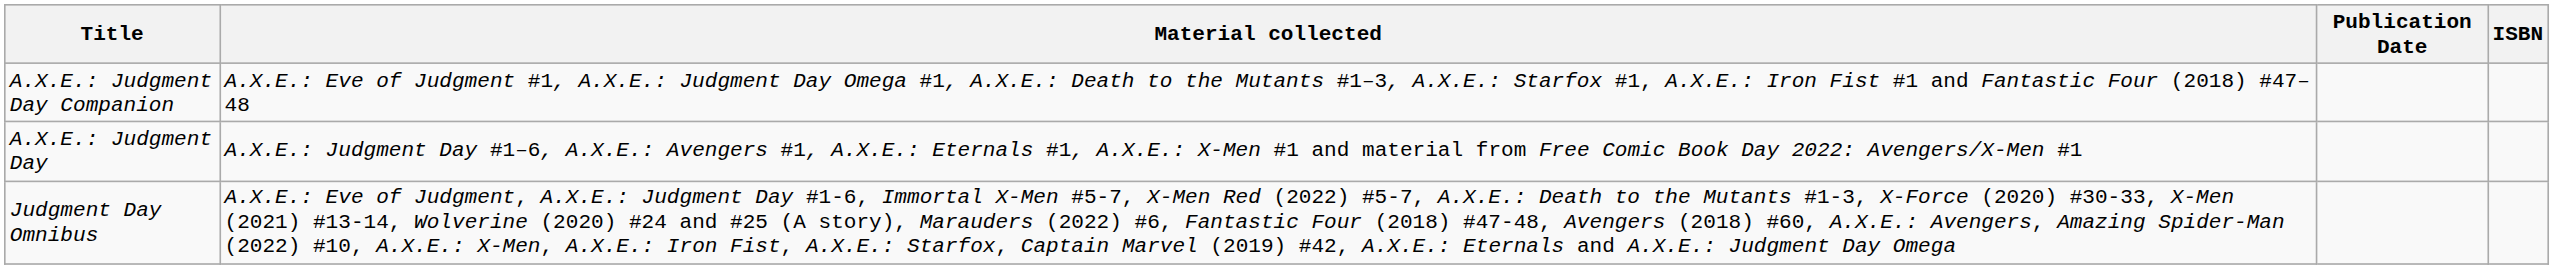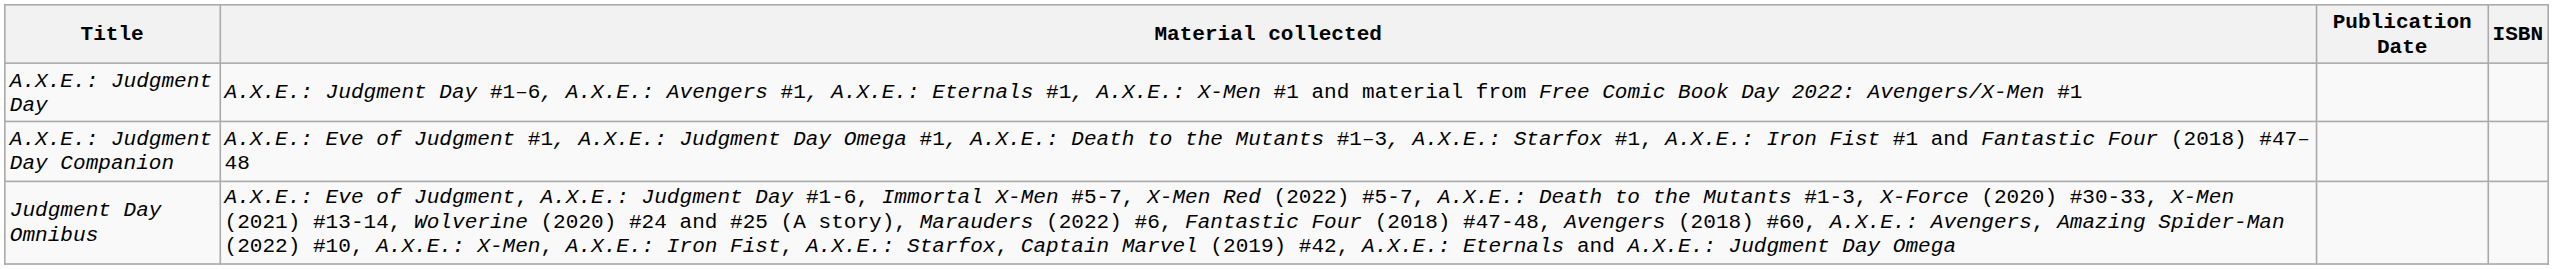 <table class="wikitable">
 <tr>
 <th>Title</th>
 <th>Material collected</th>
 <th>Publication Date</th>
 <th>ISBN</th>
 </tr>
 <tr>
-<td><em>A.X.E.: Judgment Day Companion</em></td>
-<td><em>A.X.E.: Eve of Judgment</em> #1<em>, A.X.E.: Judgment Day Omega</em> #1<em>, A.X.E.: Death to the Mutants</em> #1–3<em>, A.X.E.: Starfox</em> #1, <em>A.X.E.: Iron Fist</em> #1 and <em>Fantastic Four</em> (2018) #47–48</td>
+<td><em>A.X.E.: Judgment Day</em></td>
+<td><em>A.X.E.: Judgment Day</em> #1–6<em>, A.X.E.: Avengers</em> #1<em>, A.X.E.: Eternals</em> #1<em>, A.X.E.: X-Men</em> #1 and material from <em>Free Comic Book Day 2022: Avengers/X-Men</em> #1</td>
 <td></td>
 <td style="white-space:nowrap"></td>
 </tr>
 <tr>
-<td><em>A.X.E.: Judgment Day</em></td>
-<td><em>A.X.E.: Judgment Day</em> #1–6<em>, A.X.E.: Avengers</em> #1<em>, A.X.E.: Eternals</em> #1<em>, A.X.E.: X-Men</em> #1 and material from <em>Free Comic Book Day 2022: Avengers/X-Men</em> #1</td>
+<td><em>A.X.E.: Judgment Day Companion</em></td>
+<td><em>A.X.E.: Eve of Judgment</em> #1<em>, A.X.E.: Judgment Day Omega</em> #1<em>, A.X.E.: Death to the Mutants</em> #1–3<em>, A.X.E.: Starfox</em> #1, <em>A.X.E.: Iron Fist</em> #1 and <em>Fantastic Four</em> (2018) #47–48</td>
 <td></td>
 <td style="white-space:nowrap"></td>
 </tr>
 <tr>
 <td><em>Judgment Day Omnibus</em></td>
 <td><em>A.X.E.: Eve of Judgment</em>, <em>A.X.E.: Judgment Day</em> #1-6, <em>Immortal X-Men</em> #5-7, <em>X-Men Red</em> (2022) #5-7, <em>A.X.E.: Death to the Mutants</em> #1-3, <em>X-Force</em> (2020) #30-33, <em>X-Men</em> (2021) #13-14, <em>Wolverine</em> (2020) #24 and #25 (A story), <em>Marauders</em> (2022) #6, <em>Fantastic Four</em> (2018) #47-48, <em>Avengers</em> (2018) #60, <em>A.X.E.: Avengers</em>, <em>Amazing Spider-Man</em> (2022) #10, <em>A.X.E.: X-Men</em>, <em>A.X.E.: Iron Fist</em>, <em>A.X.E.: Starfox</em>, <em>Captain Marvel</em> (2019) #42, <em>A.X.E.: Eternals</em> and <em>A.X.E.: Judgment Day Omega</em></td>
 <td></td>
 <td style="white-space:nowrap"></td>
 </tr>
 </table>
